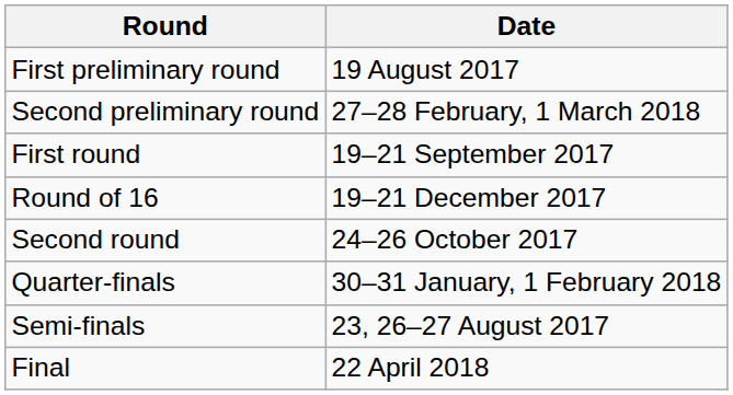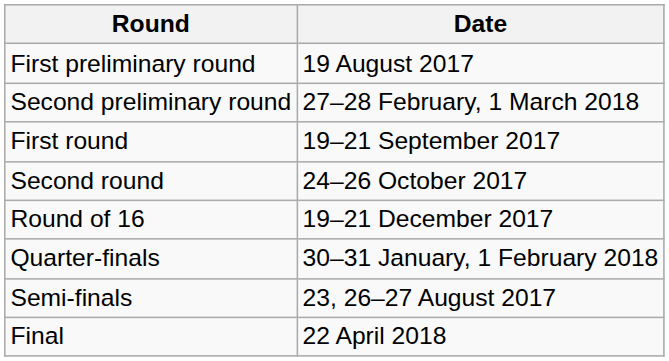 <table class="wikitable">
 <tr>
 <th>Round</th>
 <th>Date</th>
 </tr>
 <tr>
 <td>First preliminary round</td>
 <td>19 August 2017</td>
 </tr>
 <tr>
 <td>Second preliminary round</td>
 <td>27–28 February, 1 March 2018</td>
 </tr>
 <tr>
 <td>First round</td>
 <td>19–21 September 2017</td>
 </tr>
 <tr>
+<td>Second round</td>
+<td>24–26 October 2017</td>
+</tr>
+<tr>
 <td>Round of 16</td>
 <td>19–21 December 2017</td>
-</tr>
-<tr>
-<td>Second round</td>
-<td>24–26 October 2017</td>
 </tr>
 <tr>
 <td>Quarter-finals</td>
 <td>30–31 January, 1 February 2018</td>
 </tr>
 <tr>
 <td>Semi-finals</td>
 <td>23, 26–27 August 2017</td>
 </tr>
 <tr>
 <td>Final</td>
 <td>22 April 2018</td>
 </tr>
 </table>
